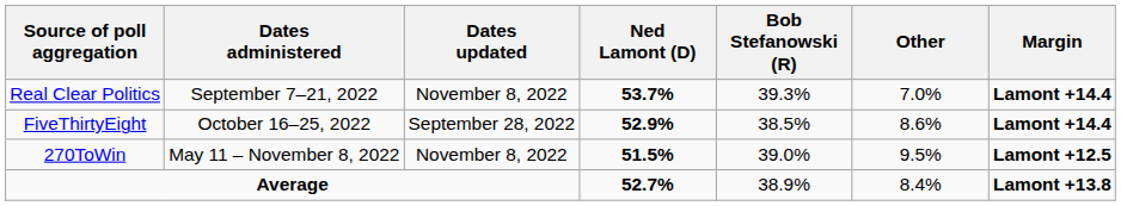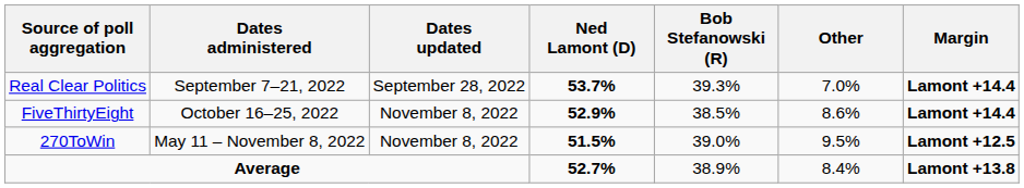 <table class="wikitable sortable" style="text-align:center;font-size:90%;line-height:17px">
 <tr>
 <th>Source of poll<br>aggregation</th>
 <th>Dates<br>administered</th>
 <th>Dates<br>updated</th>
 <th style="width:100px;">Ned<br>Lamont (D)</th>
 <th style="width:100px;">Bob<br>Stefanowski (R)</th>
 <th style="width:100px;">Other<br></th>
 <th>Margin</th>
 </tr>
 <tr>
 <td><a href='#'>Real Clear Politics</a></td>
 <td>September 7–21, 2022</td>
-<td>November 8, 2022</td>
+<td>September 28, 2022</td>
 <td><strong>53.7%</strong></td>
 <td>39.3%</td>
 <td>7.0%</td>
 <td><strong>Lamont +14.4</strong></td>
 </tr>
 <tr>
 <td><a href='#'>FiveThirtyEight</a></td>
 <td>October 16–25, 2022</td>
-<td>September 28, 2022</td>
+<td>November 8, 2022</td>
 <td><strong>52.9%</strong></td>
 <td>38.5%</td>
 <td>8.6%</td>
 <td><strong>Lamont +14.4</strong></td>
 </tr>
 <tr>
 <td><a href='#'>270ToWin</a></td>
 <td>May 11 – November 8, 2022</td>
 <td>November 8, 2022</td>
 <td><strong>51.5%</strong></td>
 <td>39.0%</td>
 <td>9.5%</td>
 <td><strong>Lamont +12.5</strong></td>
 </tr>
 <tr>
 <td colspan="3"><strong>Average</strong></td>
 <td><strong>52.7%</strong></td>
 <td>38.9%</td>
 <td>8.4%</td>
 <td><strong>Lamont +13.8</strong></td>
 </tr>
 </table>
